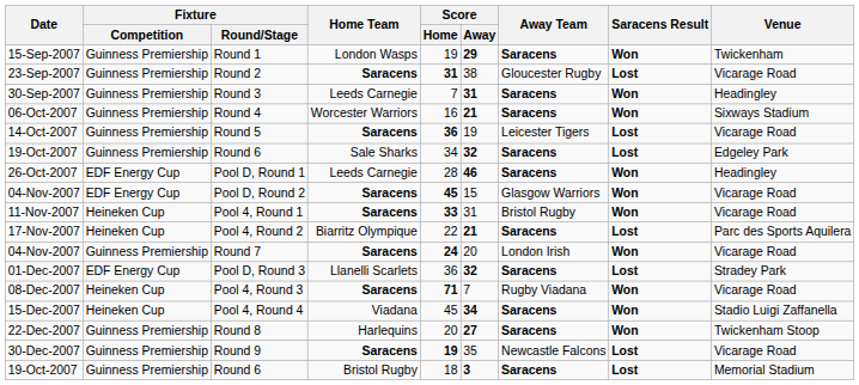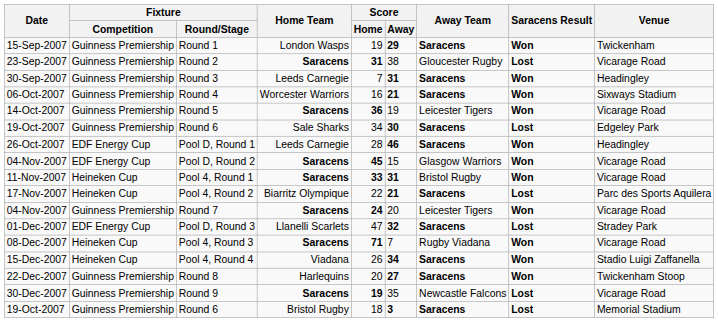 <table class="wikitable">
 <tr>
 <th rowspan="2">Date</th>
 <th colspan="2">Fixture</th>
 <th rowspan="2">Home Team</th>
 <th colspan="2">Score</th>
 <th rowspan="2">Away Team</th>
 <th rowspan="2">Saracens Result</th>
 <th rowspan="2">Venue</th>
 </tr>
 <tr>
 <th>Competition</th>
 <th>Round/Stage</th>
 <th>Home</th>
 <th>Away</th>
 </tr>
 <tr>
 <td>15-Sep-2007</td>
 <td>Guinness Premiership</td>
 <td>Round 1</td>
 <td align="right">London Wasps</td>
 <td align="right">19</td>
 <td><strong>29</strong></td>
 <td><strong>Saracens</strong></td>
 <td><strong>Won</strong></td>
 <td>Twickenham</td>
 </tr>
 <tr>
 <td>23-Sep-2007</td>
 <td>Guinness Premiership</td>
 <td>Round 2</td>
 <td align="right"><strong>Saracens</strong></td>
 <td align="right"><strong>31</strong></td>
 <td>38</td>
 <td>Gloucester Rugby</td>
 <td><strong>Lost</strong></td>
 <td>Vicarage Road</td>
 </tr>
 <tr>
 <td>30-Sep-2007</td>
 <td>Guinness Premiership</td>
 <td>Round 3</td>
 <td align="right">Leeds Carnegie</td>
 <td align="right">7</td>
 <td><strong>31</strong></td>
 <td><strong>Saracens</strong></td>
 <td><strong>Won</strong></td>
 <td>Headingley</td>
 </tr>
 <tr>
 <td>06-Oct-2007</td>
 <td>Guinness Premiership</td>
 <td>Round 4</td>
 <td align="right">Worcester Warriors</td>
 <td align="right">16</td>
 <td><strong>21</strong></td>
 <td><strong>Saracens</strong></td>
 <td><strong>Won</strong></td>
 <td>Sixways Stadium</td>
 </tr>
 <tr>
 <td>14-Oct-2007</td>
 <td>Guinness Premiership</td>
 <td>Round 5</td>
 <td align="right"><strong>Saracens</strong></td>
 <td align="right"><strong>36</strong></td>
 <td>19</td>
 <td>Leicester Tigers</td>
-<td><strong>Lost</strong></td>
+<td><strong>Won</strong></td>
 <td>Vicarage Road</td>
 </tr>
 <tr>
 <td>19-Oct-2007</td>
 <td>Guinness Premiership</td>
 <td>Round 6</td>
 <td align="right">Sale Sharks</td>
 <td align="right">34</td>
-<td><strong>32</strong></td>
+<td><strong>30</strong></td>
 <td><strong>Saracens</strong></td>
 <td><strong>Lost</strong></td>
 <td>Edgeley Park</td>
 </tr>
 <tr>
 <td>26-Oct-2007</td>
 <td>EDF Energy Cup</td>
 <td>Pool D, Round 1</td>
 <td align="right">Leeds Carnegie</td>
 <td align="right">28</td>
 <td><strong>46</strong></td>
 <td><strong>Saracens</strong></td>
 <td><strong>Won</strong></td>
 <td>Headingley</td>
 </tr>
 <tr>
 <td>04-Nov-2007</td>
 <td>EDF Energy Cup</td>
 <td>Pool D, Round 2</td>
 <td align="right"><strong>Saracens</strong></td>
 <td align="right"><strong>45</strong></td>
 <td>15</td>
 <td>Glasgow Warriors</td>
 <td><strong>Won</strong></td>
 <td>Vicarage Road</td>
 </tr>
 <tr>
 <td>11-Nov-2007</td>
 <td>Heineken Cup</td>
 <td>Pool 4, Round 1</td>
 <td align="right"><strong>Saracens</strong></td>
 <td align="right"><strong>33</strong></td>
-<td>31</td>
+<td><strong>31</strong></td>
 <td>Bristol Rugby</td>
 <td><strong>Won</strong></td>
 <td>Vicarage Road</td>
 </tr>
 <tr>
 <td>17-Nov-2007</td>
 <td>Heineken Cup</td>
 <td>Pool 4, Round 2</td>
 <td align="right">Biarritz Olympique</td>
 <td align="right">22</td>
 <td><strong>21</strong></td>
 <td><strong>Saracens</strong></td>
 <td><strong>Lost</strong></td>
 <td>Parc des Sports Aquilera</td>
 </tr>
 <tr>
 <td>04-Nov-2007</td>
 <td>Guinness Premiership</td>
 <td>Round 7</td>
 <td align="right"><strong>Saracens</strong></td>
 <td align="right"><strong>24</strong></td>
 <td>20</td>
-<td>London Irish</td>
+<td>Leicester Tigers</td>
 <td><strong>Won</strong></td>
 <td>Vicarage Road</td>
 </tr>
 <tr>
 <td>01-Dec-2007</td>
 <td>EDF Energy Cup</td>
 <td>Pool D, Round 3</td>
 <td align="right">Llanelli Scarlets</td>
-<td align="right">36</td>
+<td align="right">47</td>
 <td><strong>32</strong></td>
 <td><strong>Saracens</strong></td>
 <td><strong>Lost</strong></td>
 <td>Stradey Park</td>
 </tr>
 <tr>
 <td>08-Dec-2007</td>
 <td>Heineken Cup</td>
 <td>Pool 4, Round 3</td>
 <td align="right"><strong>Saracens</strong></td>
 <td align="right"><strong>71</strong></td>
 <td>7</td>
 <td>Rugby Viadana</td>
 <td><strong>Won</strong></td>
 <td>Vicarage Road</td>
 </tr>
 <tr>
 <td>15-Dec-2007</td>
 <td>Heineken Cup</td>
 <td>Pool 4, Round 4</td>
 <td align="right">Viadana</td>
-<td align="right">45</td>
+<td align="right">26</td>
 <td><strong>34</strong></td>
 <td><strong>Saracens</strong></td>
 <td><strong>Won</strong></td>
 <td>Stadio Luigi Zaffanella</td>
 </tr>
 <tr>
 <td>22-Dec-2007</td>
 <td>Guinness Premiership</td>
 <td>Round 8</td>
 <td align="right">Harlequins</td>
 <td align="right">20</td>
 <td><strong>27</strong></td>
 <td><strong>Saracens</strong></td>
 <td><strong>Won</strong></td>
 <td>Twickenham Stoop</td>
 </tr>
 <tr>
 <td>30-Dec-2007</td>
 <td>Guinness Premiership</td>
 <td>Round 9</td>
 <td align="right"><strong>Saracens</strong></td>
 <td align="right"><strong>19</strong></td>
 <td>35</td>
 <td>Newcastle Falcons</td>
 <td><strong>Lost</strong></td>
 <td>Vicarage Road</td>
 </tr>
 <tr>
 <td>19-Oct-2007</td>
 <td>Guinness Premiership</td>
 <td>Round 6</td>
 <td align="right">Bristol Rugby</td>
 <td align="right">18</td>
 <td><strong>3</strong></td>
 <td><strong>Saracens</strong></td>
 <td><strong>Lost</strong></td>
 <td>Memorial Stadium</td>
 </tr>
 </table>
